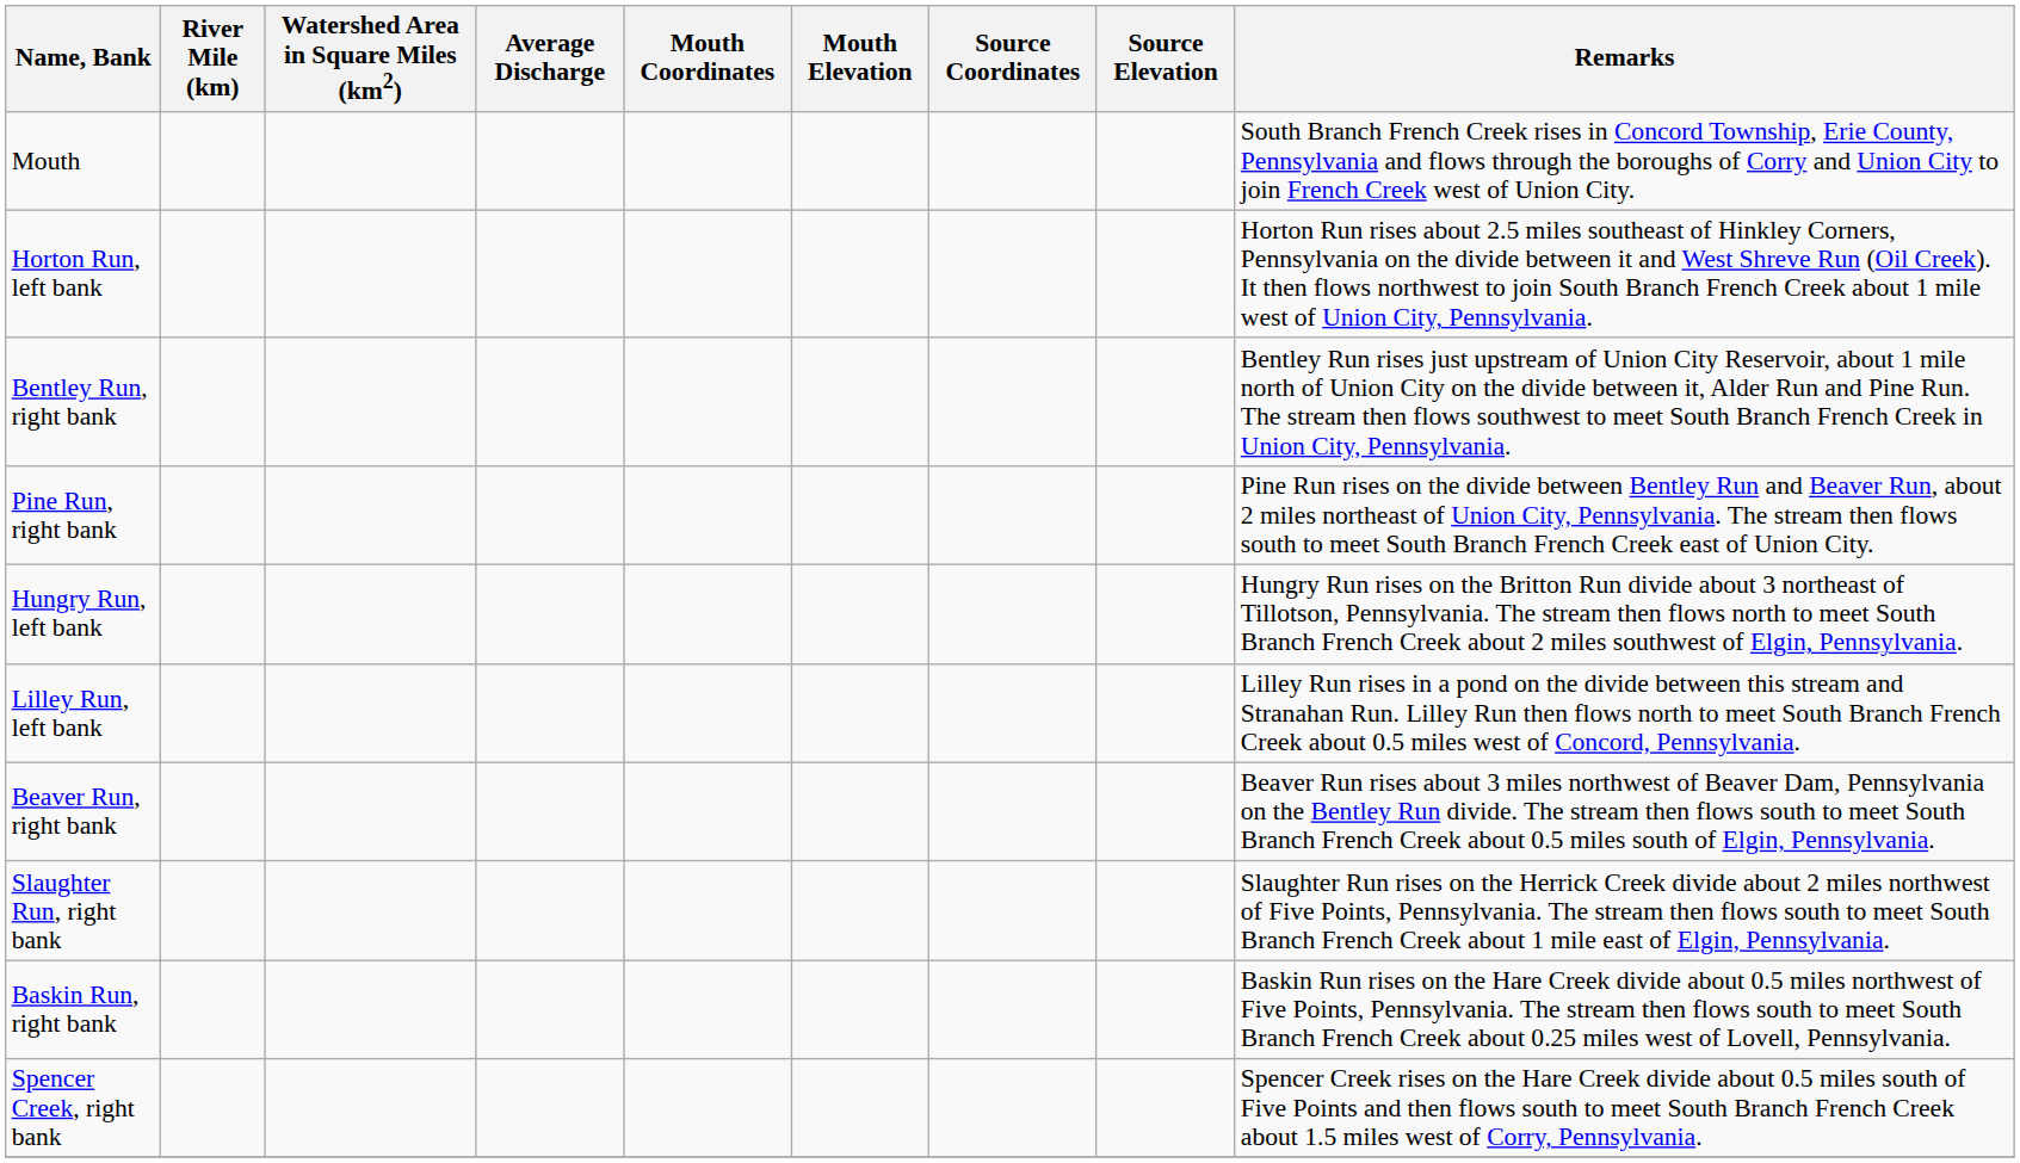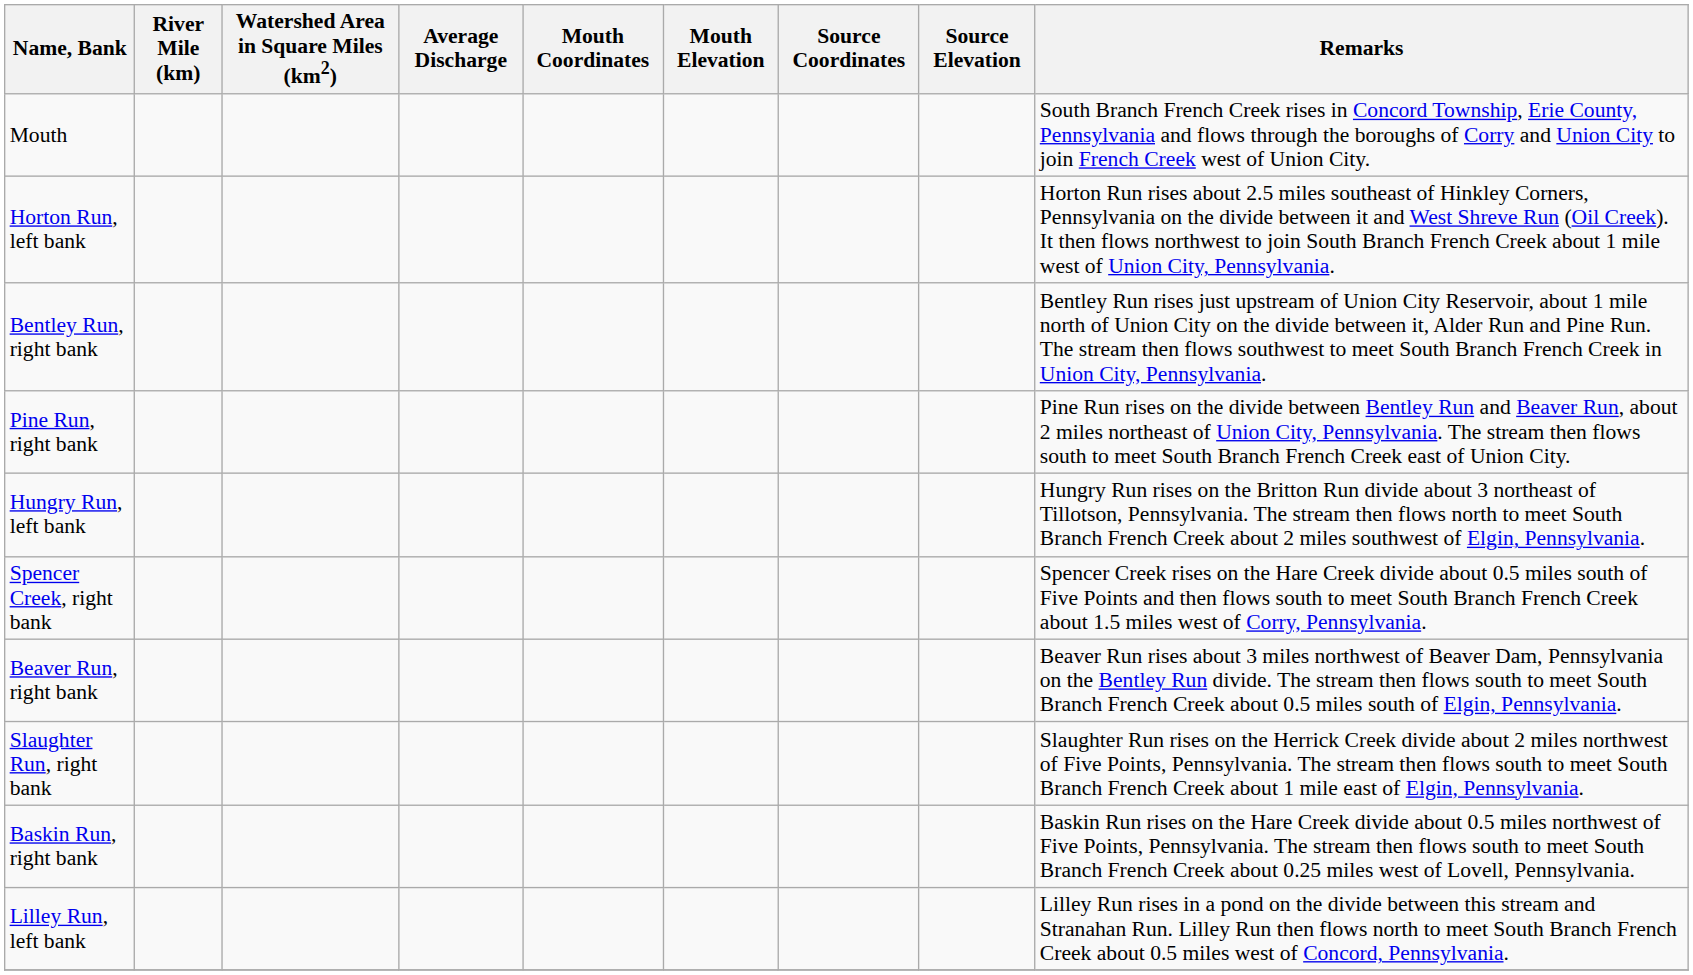 <table class="wikitable">
 <tr>
 <th>Name, Bank</th>
 <th>River Mile (km)</th>
 <th>Watershed Area in Square Miles (km<sup>2</sup>)</th>
 <th>Average Discharge</th>
 <th>Mouth Coordinates</th>
 <th>Mouth Elevation</th>
 <th>Source Coordinates</th>
 <th>Source Elevation</th>
 <th>Remarks</th>
 </tr>
 <tr>
 <td>Mouth</td>
 <td></td>
 <td></td>
 <td></td>
 <td></td>
 <td></td>
 <td></td>
 <td></td>
 <td>South Branch French Creek rises in <a href='#'>Concord Township</a>, <a href='#'>Erie County, Pennsylvania</a> and flows through the boroughs of <a href='#'>Corry</a> and <a href='#'>Union City</a> to join <a href='#'>French Creek</a> west of Union City.</td>
 </tr>
 <tr>
 <td><a href='#'>Horton Run</a>, left bank</td>
 <td></td>
 <td></td>
 <td></td>
 <td></td>
 <td></td>
 <td></td>
 <td></td>
 <td>Horton Run rises about 2.5 miles southeast of Hinkley Corners, Pennsylvania on the divide between it and <a href='#'>West Shreve Run</a> (<a href='#'>Oil Creek</a>).  It then flows northwest to join South Branch French Creek about 1 mile west of <a href='#'>Union City, Pennsylvania</a>.</td>
 </tr>
 <tr>
 <td><a href='#'>Bentley Run</a>, right bank</td>
 <td></td>
 <td></td>
 <td></td>
 <td></td>
 <td></td>
 <td></td>
 <td></td>
 <td>Bentley Run rises just upstream of Union City Reservoir, about 1 mile north of Union City on the divide between it, Alder Run and Pine Run.  The stream then flows southwest to meet South Branch French Creek in <a href='#'>Union City, Pennsylvania</a>.</td>
 </tr>
 <tr>
 <td><a href='#'>Pine Run</a>, right bank</td>
 <td></td>
 <td></td>
 <td></td>
 <td></td>
 <td></td>
 <td></td>
 <td></td>
 <td>Pine Run rises on the divide between <a href='#'>Bentley Run</a> and <a href='#'>Beaver Run</a>, about 2 miles northeast of <a href='#'>Union City, Pennsylvania</a>.  The stream then flows south to meet South Branch French Creek east of Union City.</td>
 </tr>
 <tr>
 <td><a href='#'>Hungry Run</a>, left bank</td>
 <td></td>
 <td></td>
 <td></td>
 <td></td>
 <td></td>
 <td></td>
 <td></td>
 <td>Hungry Run rises on the Britton Run divide about 3 northeast of Tillotson, Pennsylvania.  The stream then flows north to meet South Branch French Creek about 2 miles southwest of <a href='#'>Elgin, Pennsylvania</a>.</td>
 </tr>
 <tr>
-<td><a href='#'>Lilley Run</a>, left bank</td>
+<td><a href='#'>Spencer Creek</a>, right bank</td>
 <td></td>
 <td></td>
 <td></td>
 <td></td>
 <td></td>
 <td></td>
 <td></td>
-<td>Lilley Run rises in a pond on the divide between this stream and Stranahan Run.  Lilley Run then flows north to meet South Branch French Creek about 0.5 miles west of <a href='#'>Concord, Pennsylvania</a>.</td>
+<td>Spencer Creek rises on the Hare Creek divide about 0.5 miles south of Five Points and then flows south to meet South Branch French Creek about 1.5 miles west of <a href='#'>Corry, Pennsylvania</a>.</td>
 </tr>
 <tr>
 <td><a href='#'>Beaver Run</a>, right bank</td>
 <td></td>
 <td></td>
 <td></td>
 <td></td>
 <td></td>
 <td></td>
 <td></td>
 <td>Beaver Run rises about 3 miles northwest of Beaver Dam, Pennsylvania on the <a href='#'>Bentley Run</a> divide.  The stream then flows south to meet South Branch French Creek about 0.5 miles south of <a href='#'>Elgin, Pennsylvania</a>.</td>
 </tr>
 <tr>
 <td><a href='#'>Slaughter Run</a>, right bank</td>
 <td></td>
 <td></td>
 <td></td>
 <td></td>
 <td></td>
 <td></td>
 <td></td>
 <td>Slaughter Run rises on the Herrick Creek divide about 2 miles northwest of Five Points, Pennsylvania.  The stream then flows south to meet South Branch French Creek about 1 mile east of <a href='#'>Elgin, Pennsylvania</a>.</td>
 </tr>
 <tr>
 <td><a href='#'>Baskin Run</a>, right bank</td>
 <td></td>
 <td></td>
 <td></td>
 <td></td>
 <td></td>
 <td></td>
 <td></td>
 <td>Baskin Run rises on the Hare Creek divide about 0.5 miles northwest of Five Points, Pennsylvania.  The stream then flows south to meet South Branch French Creek about 0.25 miles west of Lovell, Pennsylvania.</td>
 </tr>
 <tr>
-<td><a href='#'>Spencer Creek</a>, right bank</td>
+<td><a href='#'>Lilley Run</a>, left bank</td>
 <td></td>
 <td></td>
 <td></td>
 <td></td>
 <td></td>
 <td></td>
 <td></td>
-<td>Spencer Creek rises on the Hare Creek divide about 0.5 miles south of Five Points and then flows south to meet South Branch French Creek about 1.5 miles west of <a href='#'>Corry, Pennsylvania</a>.</td>
+<td>Lilley Run rises in a pond on the divide between this stream and Stranahan Run.  Lilley Run then flows north to meet South Branch French Creek about 0.5 miles west of <a href='#'>Concord, Pennsylvania</a>.</td>
 </tr>
 <tr>
 </tr>
 </table>
